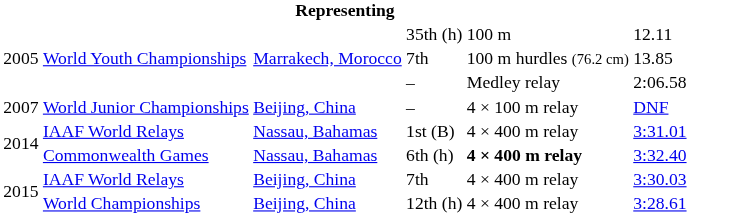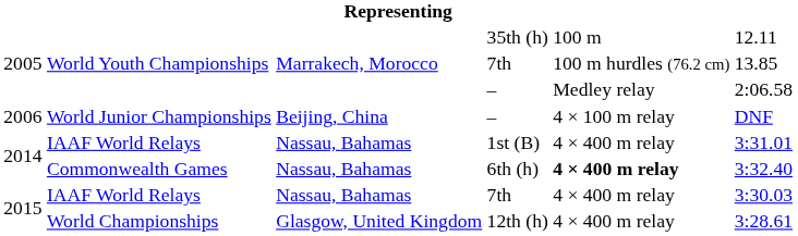 <table>
 <tr>
 <th colspan="6">Representing </th>
 </tr>
 <tr>
 <td rowspan=3>2005</td>
 <td rowspan=3><a href='#'>World Youth Championships</a></td>
 <td rowspan=3><a href='#'>Marrakech, Morocco</a></td>
 <td>35th (h)</td>
 <td>100 m</td>
 <td>12.11</td>
 </tr>
 <tr>
 <td>7th</td>
 <td>100 m hurdles <small>(76.2 cm)</small></td>
 <td>13.85</td>
 </tr>
 <tr>
 <td>–</td>
 <td>Medley relay</td>
 <td>2:06.58</td>
 </tr>
 <tr>
-<td>2007</td>
+<td>2006</td>
 <td><a href='#'>World Junior Championships</a></td>
 <td><a href='#'>Beijing, China</a></td>
 <td>–</td>
 <td>4 × 100 m relay</td>
 <td><a href='#'>DNF</a></td>
 </tr>
 <tr>
 <td rowspan=2>2014</td>
 <td><a href='#'>IAAF World Relays</a></td>
 <td><a href='#'>Nassau, Bahamas</a></td>
 <td>1st (B)</td>
 <td>4 × 400 m relay</td>
 <td><a href='#'>3:31.01</a></td>
 </tr>
 <tr>
 <td><a href='#'>Commonwealth Games</a></td>
 <td><a href='#'>Nassau, Bahamas</a></td>
 <td>6th (h)</td>
 <td><strong>4 × 400 m relay</strong></td>
 <td><a href='#'>3:32.40</a></td>
 </tr>
 <tr>
 <td rowspan=2>2015</td>
 <td><a href='#'>IAAF World Relays</a></td>
-<td><a href='#'>Beijing, China</a></td>
+<td><a href='#'>Nassau, Bahamas</a></td>
 <td>7th</td>
 <td>4 × 400 m relay</td>
 <td><a href='#'>3:30.03</a></td>
 </tr>
 <tr>
 <td><a href='#'>World Championships</a></td>
-<td><a href='#'>Beijing, China</a></td>
+<td><a href='#'>Glasgow, United Kingdom</a></td>
 <td>12th (h)</td>
 <td>4 × 400 m relay</td>
 <td><a href='#'>3:28.61</a></td>
 </tr>
 </table>
